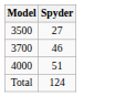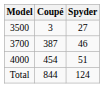 <table class="wikitable" cellpadding="0" style="text-align:center; font-size:95%;">
 <tr>
 <th>Model</th>
+<th>Coupé</th>
 <th>Spyder</th>
 </tr>
 <tr>
 <td>3500</td>
+<td>3</td>
 <td>27</td>
 </tr>
 <tr>
 <td>3700</td>
+<td>387</td>
 <td>46</td>
 </tr>
 <tr>
 <td>4000</td>
+<td>454</td>
 <td>51</td>
 </tr>
 <tr>
 <td>Total</td>
+<td>844</td>
 <td>124</td>
 </tr>
 </table>
